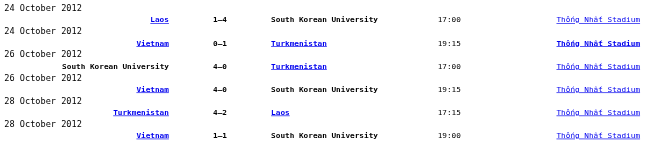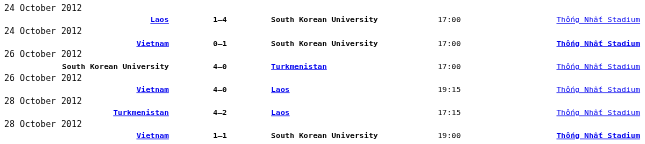 <table width=100% cellspacing=1>
 <tr>
 <th width=20%></th>
 <th width=12%></th>
 <th width=20%></th>
 <th></th>
 <th width=33%></th>
 </tr>
 <tr>
 <td>24 October 2012</td>
 </tr>
 <tr style=font-size:90%>
 <td align=right><strong><a href='#'>Laos</a></strong> </td>
 <td align=center><strong>1–4</strong></td>
 <td> <strong>South Korean University</strong></td>
 <td>17:00</td>
 <td><a href='#'>Thống Nhất Stadium</a></td>
 <td></td>
 </tr>
 <tr>
 <td>24 October 2012</td>
 </tr>
 <tr style=font-size:90%>
 <td align=right><strong><a href='#'>Vietnam</a></strong> </td>
 <td align=center><strong>0–1</strong></td>
-<td> <strong><a href='#'>Turkmenistan</a></strong></td>
-<td>19:15</td>
+<td> <strong>South Korean University</strong></td>
+<td>17:00</td>
 <td><strong><a href='#'>Thống Nhất Stadium</a></strong></td>
 <td><em></em></td>
 </tr>
 <tr>
 <td>26 October 2012</td>
 </tr>
 <tr style=font-size:90%>
 <td align=right><strong>South Korean University</strong> </td>
 <td align=center><strong>4–0</strong></td>
 <td> <strong><a href='#'>Turkmenistan</a></strong></td>
 <td>17:00</td>
 <td><a href='#'>Thống Nhất Stadium</a></td>
 </tr>
 <tr>
 <td>26 October 2012</td>
 </tr>
 <tr style=font-size:90%>
 <td align=right><strong><a href='#'>Vietnam</a></strong> </td>
 <td align=center><strong>4–0</strong></td>
-<td> <strong>South Korean University</strong></td>
+<td> <strong><a href='#'>Laos</a></strong></td>
 <td>19:15</td>
 <td><a href='#'>Thống Nhất Stadium</a></td>
 <td></td>
 </tr>
 <tr>
 <td>28 October 2012</td>
 </tr>
 <tr style=font-size:90%>
 <td align=right><strong><a href='#'>Turkmenistan</a></strong> </td>
 <td align=center><strong>4–2</strong></td>
 <td> <strong><a href='#'>Laos</a></strong></td>
 <td>17:15</td>
 <td><a href='#'>Thống Nhất Stadium</a></td>
 <td></td>
 </tr>
 <tr>
 <td>28 October 2012</td>
 </tr>
 <tr style=font-size:90%>
 <td align=right><strong><a href='#'>Vietnam</a></strong> </td>
 <td align=center><strong>1–1</strong></td>
 <td> <strong>South Korean University</strong></td>
 <td>19:00</td>
-<td><a href='#'>Thống Nhất Stadium</a></td>
+<td><strong><a href='#'>Thống Nhất Stadium</a></strong></td>
 <td><em></em></td>
 </tr>
 </table>
